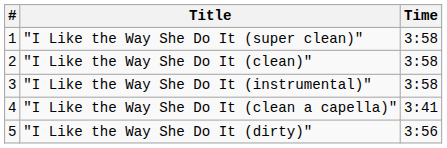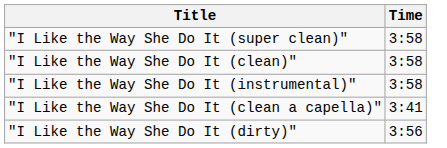 <table class="wikitable">
 <tr>
-<th>#</th>
 <th>Title</th>
 <th>Time</th>
 </tr>
 <tr>
-<td>1</td>
 <td>"I Like the Way She Do It (super clean)"</td>
 <td>3:58</td>
 </tr>
 <tr>
-<td>2</td>
 <td>"I Like the Way She Do It (clean)"</td>
 <td>3:58</td>
 </tr>
 <tr>
-<td>3</td>
 <td>"I Like the Way She Do It (instrumental)"</td>
 <td>3:58</td>
 </tr>
 <tr>
-<td>4</td>
 <td>"I Like the Way She Do It (clean a capella)"</td>
 <td>3:41</td>
 </tr>
 <tr>
-<td>5</td>
 <td>"I Like the Way She Do It (dirty)"</td>
 <td>3:56</td>
 </tr>
 </table>
